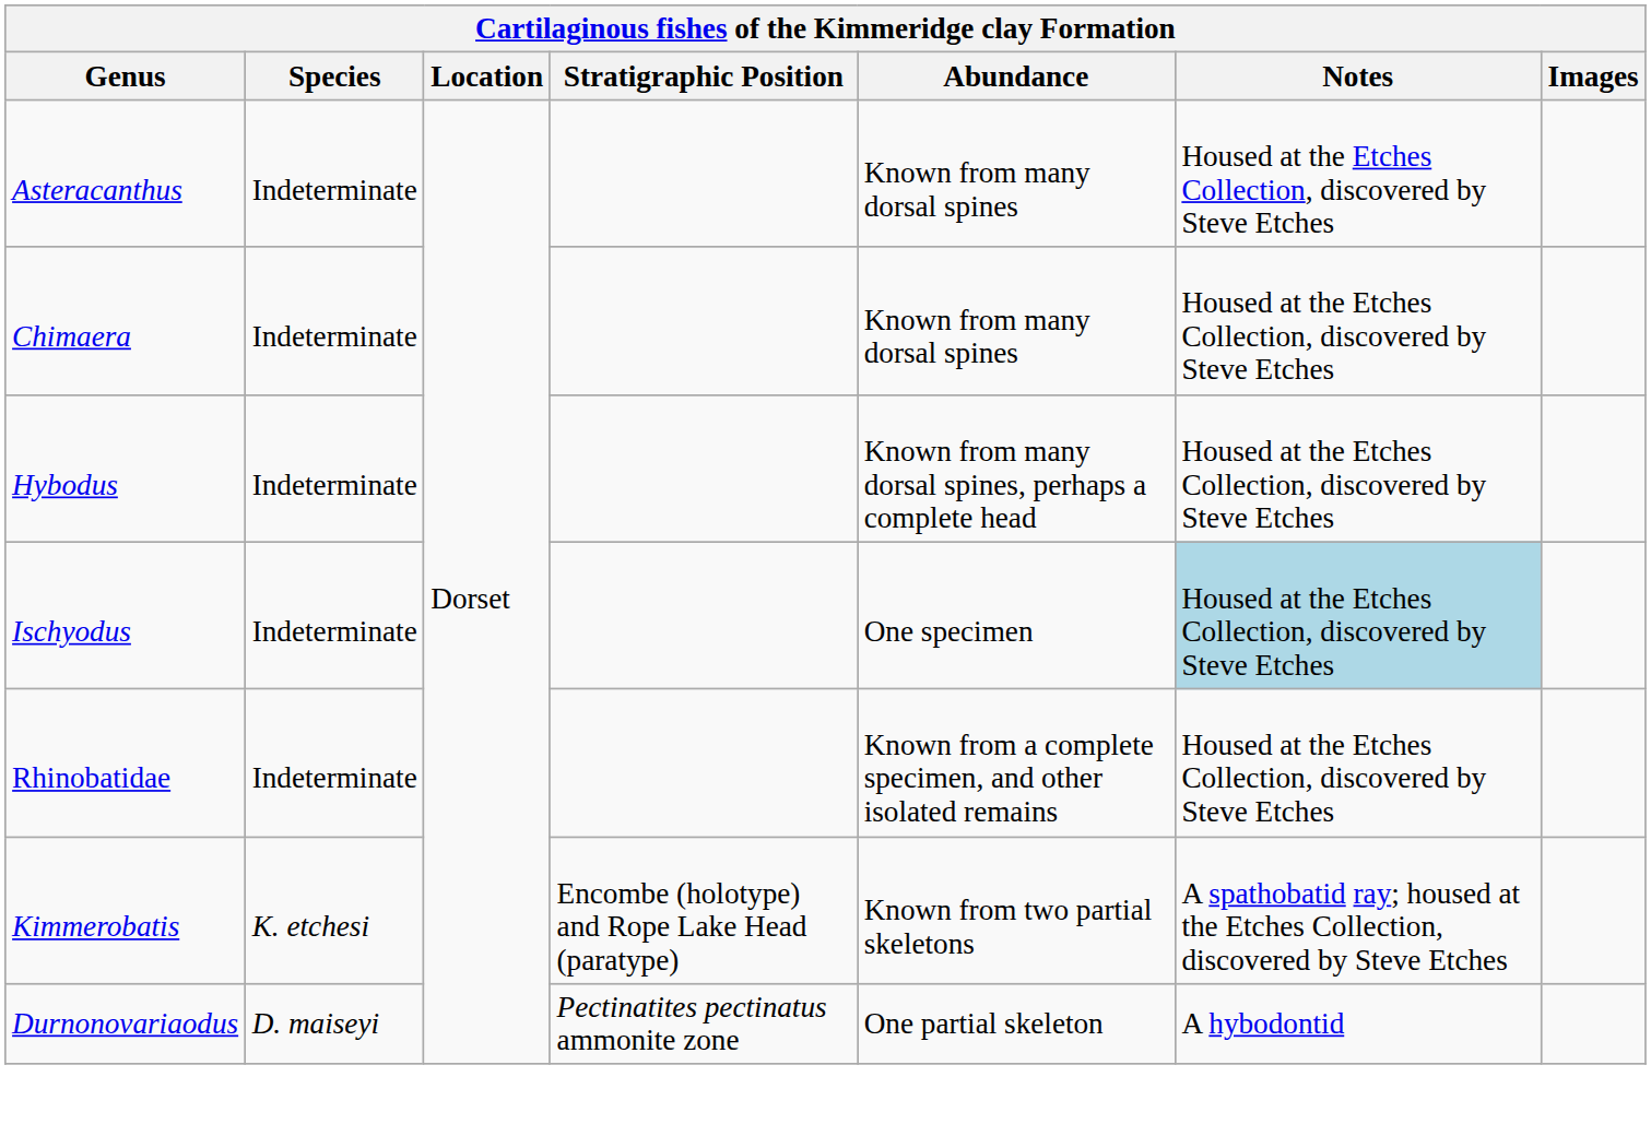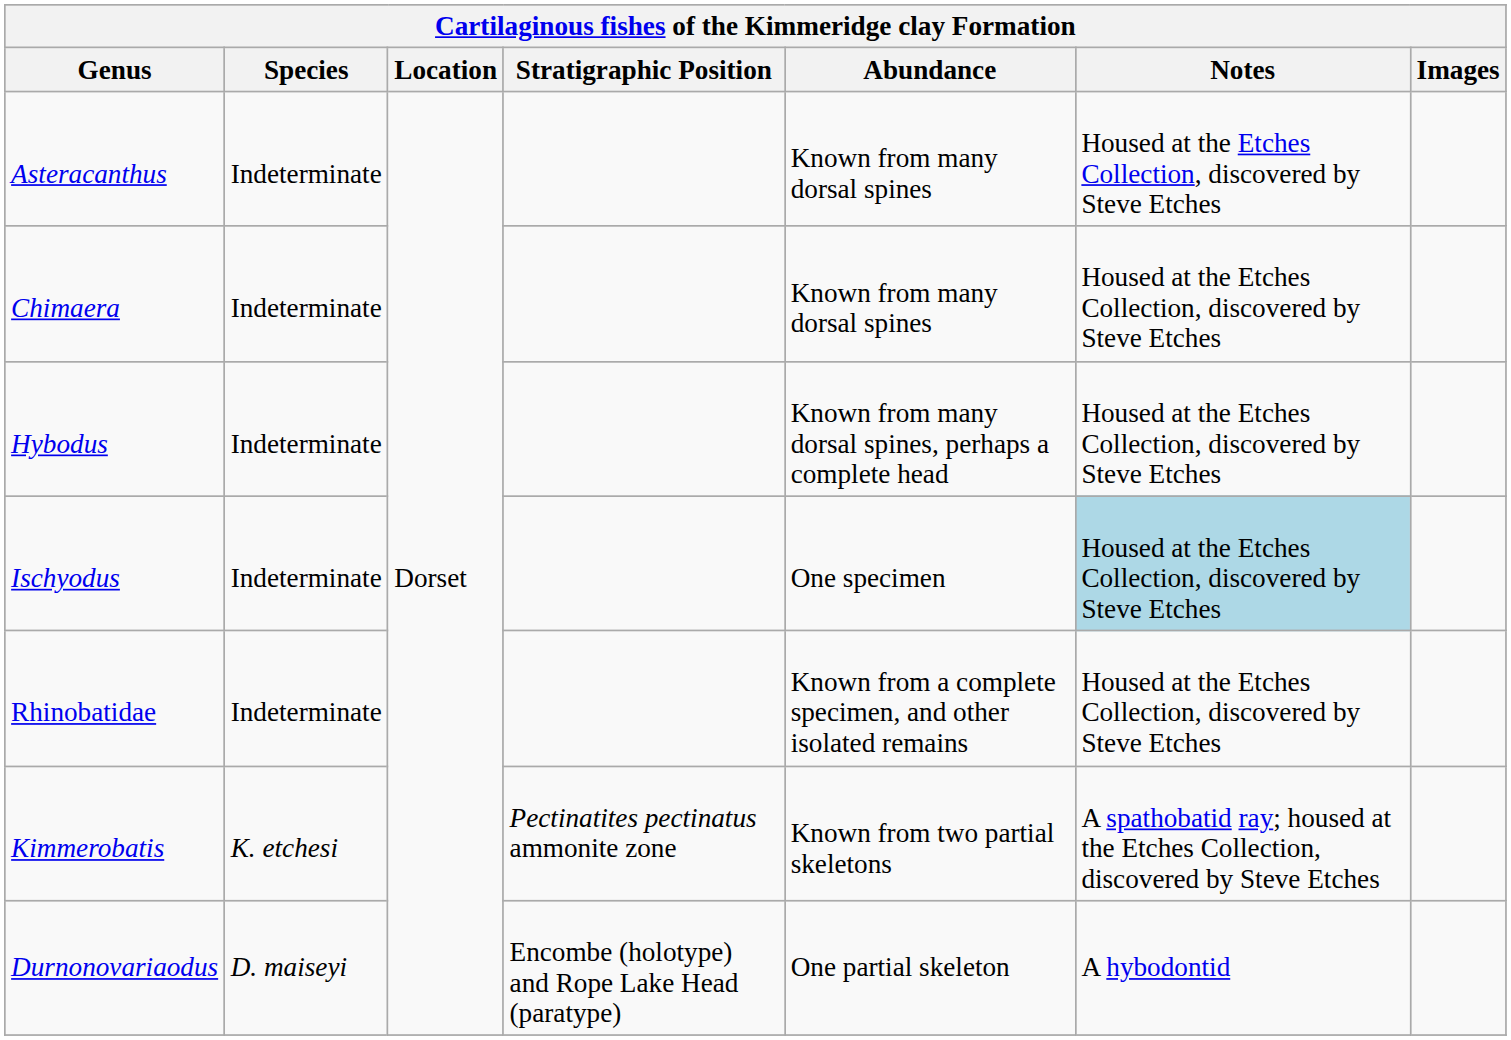 <table class="wikitable"  style="margin:auto; width:100%;">
 <tr>
 <th colspan="7" style="text-align:center;"><strong><a href='#'>Cartilaginous fishes</a> of the Kimmeridge clay Formation</strong></th>
 </tr>
 <tr>
 <th>Genus</th>
 <th>Species</th>
 <th>Location</th>
 <th>Stratigraphic Position</th>
 <th>Abundance</th>
 <th>Notes</th>
 <th>Images</th>
 </tr>
 <tr>
 <td><br><em><a href='#'>Asteracanthus</a></em></td>
 <td><br>Indeterminate</td>
 <td rowspan="7"><br>Dorset</td>
 <td></td>
 <td><br>Known from many dorsal spines</td>
 <td><br>Housed at the <a href='#'>Etches Collection</a>, discovered by Steve Etches</td>
 <td></td>
 </tr>
 <tr>
 <td><br><em><a href='#'>Chimaera</a></em></td>
 <td><br>Indeterminate</td>
 <td></td>
 <td><br>Known from many dorsal spines</td>
 <td><br>Housed at the Etches Collection, discovered by Steve Etches</td>
 <td></td>
 </tr>
 <tr>
 <td><br><em><a href='#'>Hybodus</a></em></td>
 <td><br>Indeterminate</td>
 <td></td>
 <td><br>Known from many dorsal spines, perhaps a complete head</td>
 <td><br>Housed at the Etches Collection, discovered by Steve Etches</td>
 <td></td>
 </tr>
 <tr>
 <td><br><em><a href='#'>Ischyodus</a></em></td>
 <td><br>Indeterminate</td>
 <td></td>
 <td><br>One specimen</td>
 <td style="background: lightblue;"><br>Housed at the Etches Collection, discovered by Steve Etches</td>
 <td></td>
 </tr>
 <tr>
 <td><br><a href='#'>Rhinobatidae</a></td>
 <td><br>Indeterminate</td>
 <td></td>
 <td><br>Known from a complete specimen, and other isolated remains</td>
 <td><br>Housed at the Etches Collection, discovered by Steve Etches</td>
 <td></td>
 </tr>
 <tr>
 <td><br><em><a href='#'>Kimmerobatis</a></em></td>
 <td><br><em>K. etchesi</em></td>
-<td><br>Encombe (holotype) and Rope Lake Head (paratype)</td>
+<td><em>Pectinatites pectinatus</em> ammonite zone</td>
 <td><br>Known from two partial skeletons</td>
 <td><br>A <a href='#'>spathobatid</a> <a href='#'>ray</a>; housed at the Etches Collection, discovered by Steve Etches</td>
 <td><br></td>
 </tr>
 <tr>
 <td><em><a href='#'>Durnonovariaodus</a></em> </td>
 <td><em>D. maiseyi</em></td>
-<td><em>Pectinatites pectinatus</em> ammonite zone</td>
+<td><br>Encombe (holotype) and Rope Lake Head (paratype)</td>
 <td>One partial skeleton</td>
 <td>A <a href='#'>hybodontid</a></td>
 <td></td>
 </tr>
 </table>
